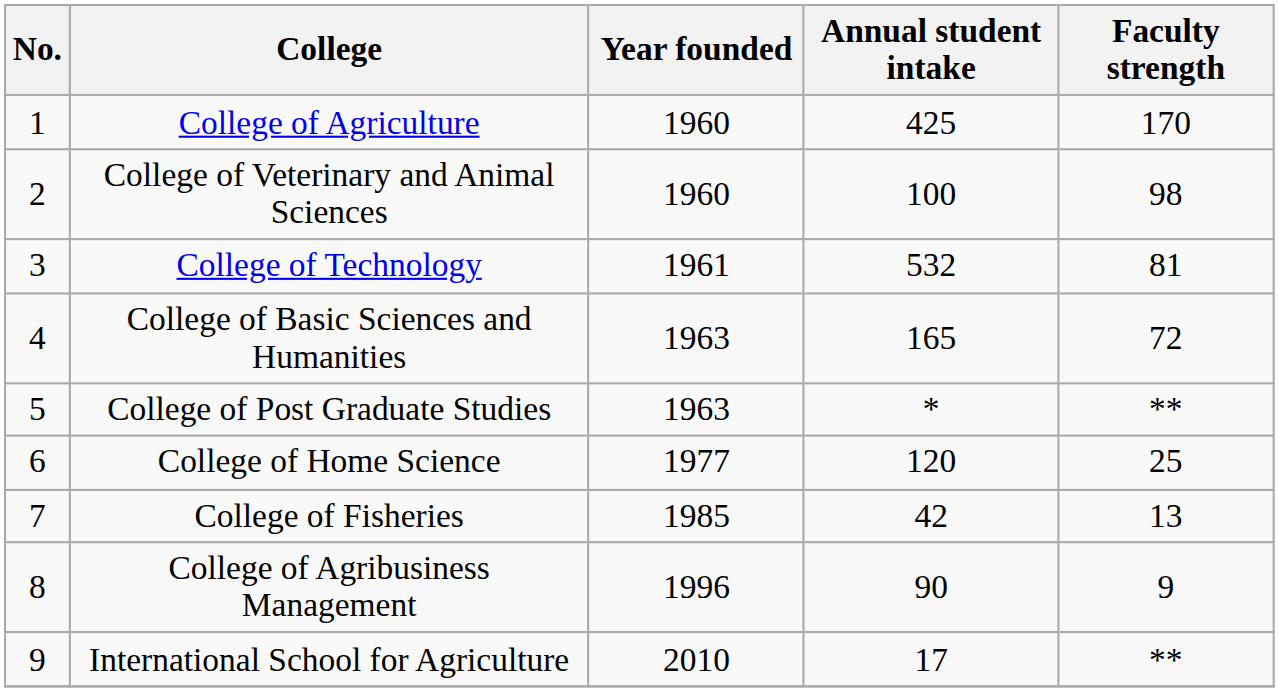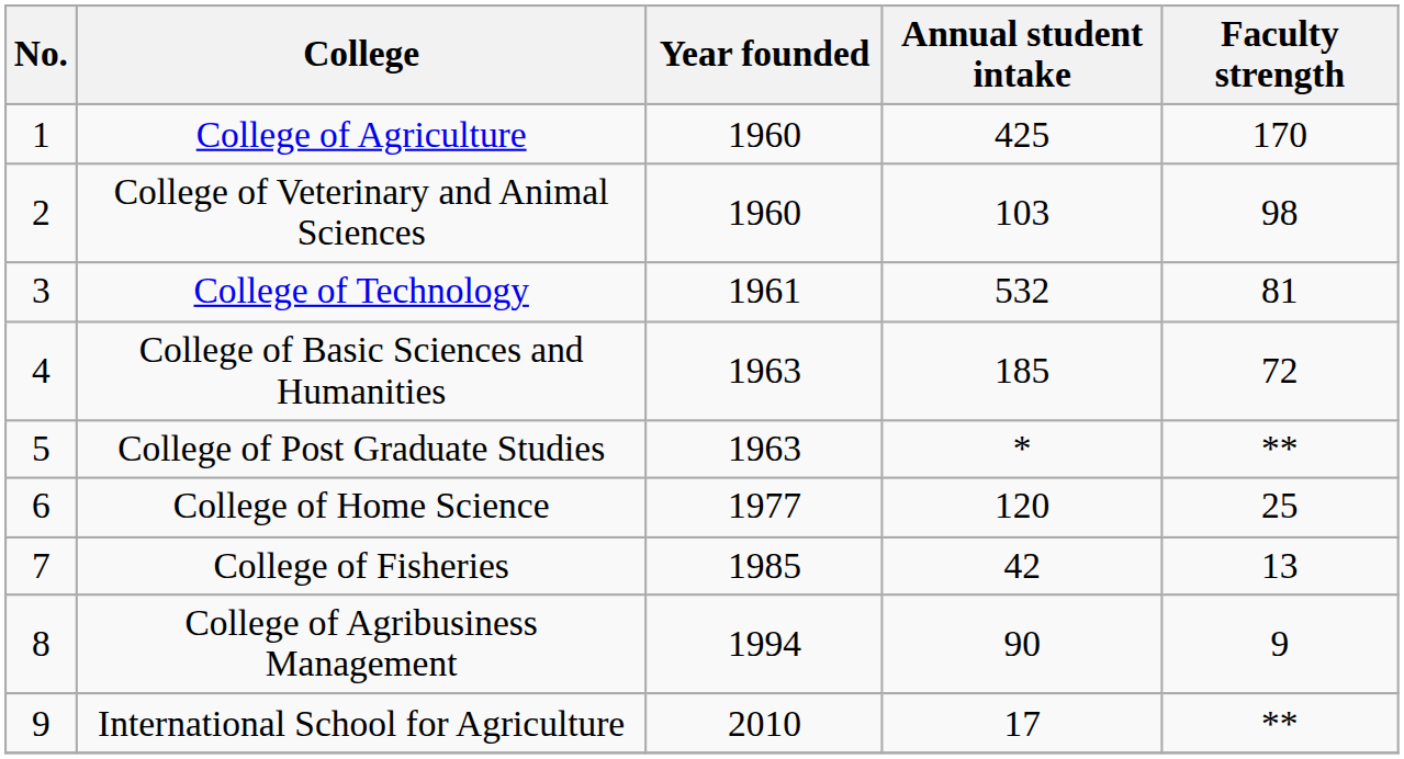 <table class="wikitable sortable">
 <tr>
 <th style="width:5%;">No.</th>
 <th class="unsortable">College</th>
 <th style="width:17%;">Year founded</th>
 <th style="width:20%;">Annual student intake</th>
 <th style="width:17%;">Faculty strength</th>
 </tr>
 <tr style="text-align:center;">
 <td>1</td>
 <td><a href='#'>College of Agriculture</a></td>
 <td>1960</td>
 <td>425</td>
 <td>170</td>
 </tr>
 <tr style="text-align:center;">
 <td>2</td>
 <td>College of Veterinary and Animal Sciences</td>
 <td>1960</td>
-<td>100</td>
+<td>103</td>
 <td>98</td>
 </tr>
 <tr style="text-align:center;">
 <td>3</td>
 <td><a href='#'>College of Technology</a></td>
 <td>1961</td>
 <td>532</td>
 <td>81</td>
 </tr>
 <tr style="text-align:center;">
 <td>4</td>
 <td>College of Basic Sciences and Humanities</td>
 <td>1963</td>
-<td>165</td>
+<td>185</td>
 <td>72</td>
 </tr>
 <tr style="text-align:center;">
 <td>5</td>
 <td>College of Post Graduate Studies</td>
 <td>1963</td>
 <td>*</td>
 <td>**</td>
 </tr>
 <tr style="text-align:center;">
 <td>6</td>
 <td>College of Home Science</td>
 <td>1977</td>
 <td>120</td>
 <td>25</td>
 </tr>
 <tr style="text-align:center;">
 <td>7</td>
 <td>College of Fisheries</td>
 <td>1985</td>
 <td>42</td>
 <td>13</td>
 </tr>
 <tr style="text-align:center;">
 <td>8</td>
 <td>College of Agribusiness Management</td>
-<td>1996</td>
+<td>1994</td>
 <td>90</td>
 <td>9</td>
 </tr>
 <tr style="text-align:center;">
 <td>9</td>
 <td>International School for Agriculture</td>
 <td>2010</td>
 <td>17</td>
 <td>**</td>
 </tr>
 <tr style="text-align:center;">
 </tr>
 </table>
